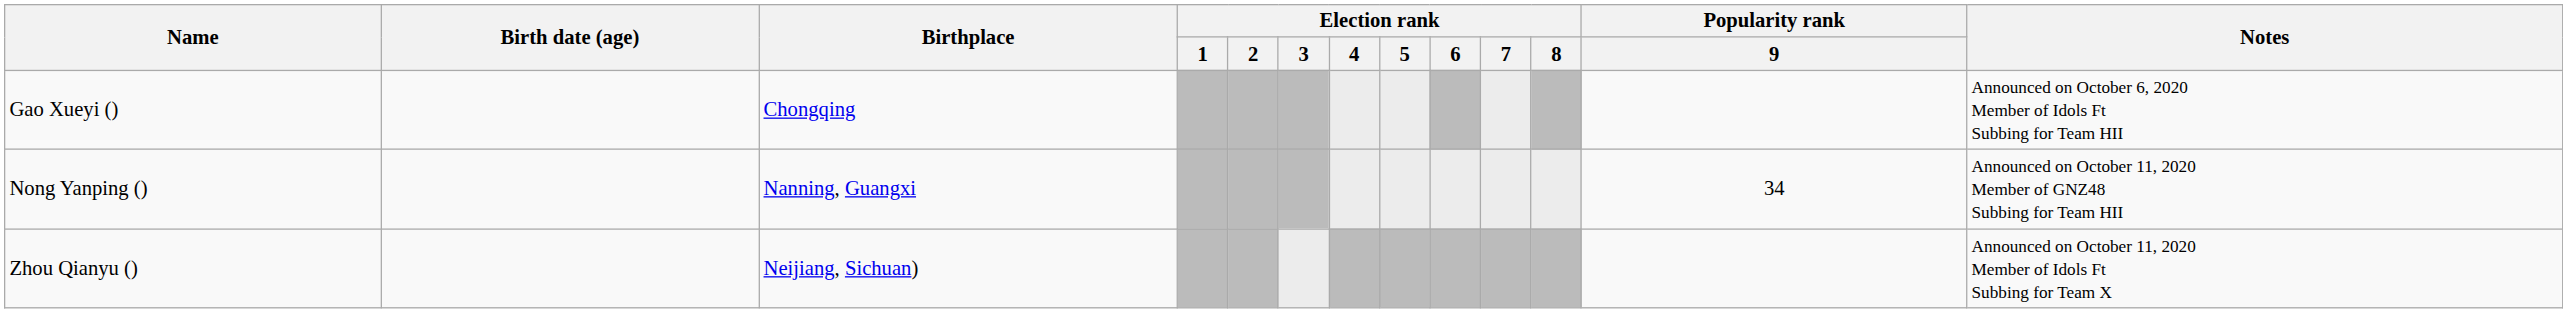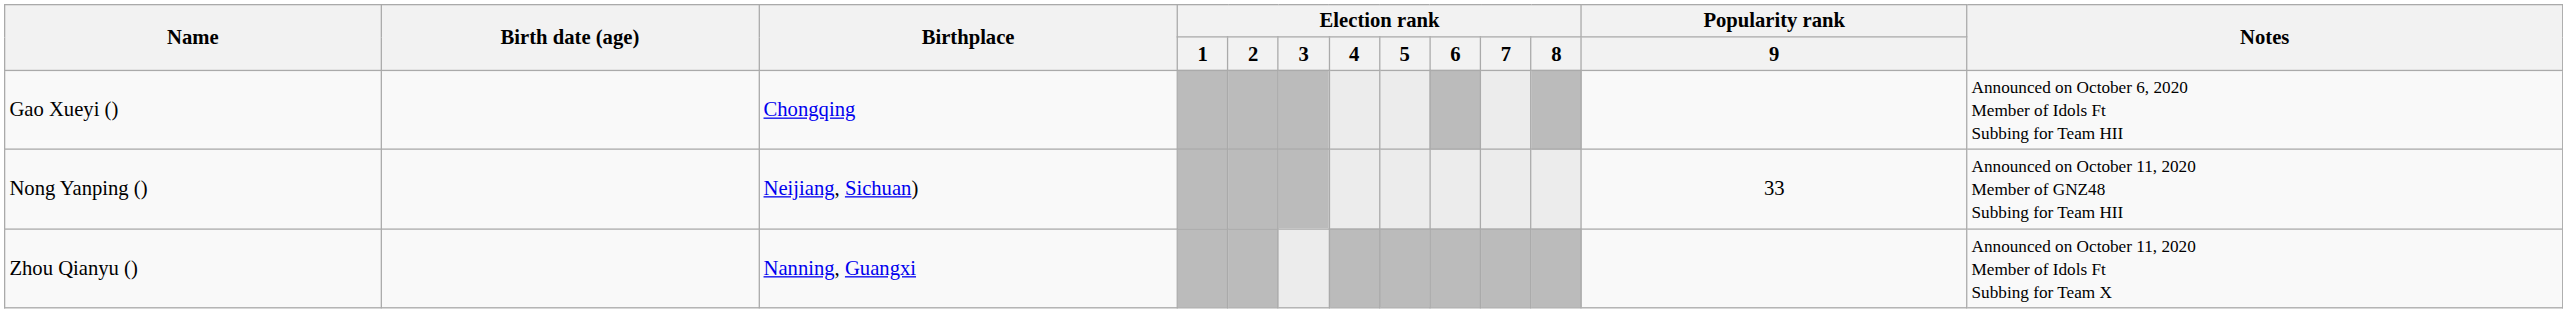 <table class="wikitable sortable"  style="text-align:center; width:100%;">
 <tr>
 <th rowspan="2">Name</th>
 <th rowspan="2">Birth date (age)</th>
 <th rowspan="2">Birthplace</th>
 <th colspan="8" class="unsortable">Election rank</th>
 <th>Popularity rank</th>
 <th rowspan="2">Notes</th>
 </tr>
 <tr>
 <th data-sort-type="number">1</th>
 <th data-sort-type="number">2</th>
 <th data-sort-type="number">3</th>
 <th data-sort-type="number">4</th>
 <th data-sort-type="number">5</th>
 <th data-sort-type="number">6</th>
 <th data-sort-type="number">7</th>
 <th data-sort-type="number">8</th>
 <th>9</th>
 </tr>
 <tr>
 <td style="text-align:left;" data-sort-value="Gao, Xueyi">Gao Xueyi ()</td>
 <td style="text-align:left;"></td>
 <td style="text-align:left;"><a href='#'>Chongqing</a></td>
 <td style="background:#bbb;"> </td>
 <td style="background:#bbb;"> </td>
 <td style="background:#bbb;"> </td>
 <td style="background:#ececec; color:gray;"></td>
 <td style="background:#ececec; color:gray;"></td>
 <td style="background:#bbb;"> </td>
 <td style="background:#ececec; color:gray;"></td>
 <td style="background:#bbb;"> </td>
 <td> </td>
 <td style="text-align:left;"><small>Announced on October 6, 2020<br>Member of Idols Ft<br>Subbing for Team HII</small></td>
 </tr>
 <tr>
 <td style="text-align:left;" data-sort-value="Nong, Yanping">Nong Yanping ()</td>
 <td style="text-align:left;"></td>
-<td style="text-align:left;"><a href='#'>Nanning</a>, <a href='#'>Guangxi</a></td>
+<td style="text-align:left;"><a href='#'>Neijiang</a>, <a href='#'>Sichuan</a>)</td>
 <td style="background:#bbb;"> </td>
 <td style="background:#bbb;"> </td>
 <td style="background:#bbb;"> </td>
 <td style="background:#ececec; color:gray;"></td>
 <td style="background:#ececec; color:gray;"></td>
 <td style="background:#ececec; color:gray;"></td>
 <td style="background:#ececec; color:gray;"></td>
 <td style="background:#ececec; color:gray;"></td>
-<td>34</td>
+<td>33</td>
 <td style="text-align:left;"><small>Announced on October 11, 2020<br>Member of GNZ48<br>Subbing for Team HII</small></td>
 </tr>
 <tr>
 <td style="text-align:left;" data-sort-value="Zhou, Qianyu">Zhou Qianyu ()</td>
 <td style="text-align:left;"></td>
-<td style="text-align:left;"><a href='#'>Neijiang</a>, <a href='#'>Sichuan</a>)</td>
+<td style="text-align:left;"><a href='#'>Nanning</a>, <a href='#'>Guangxi</a></td>
 <td style="background:#bbb;"> </td>
 <td style="background:#bbb;"> </td>
 <td style="background:#ececec; color:gray;"></td>
 <td style="background:#bbb;"> </td>
 <td style="background:#bbb;"> </td>
 <td style="background:#bbb;"> </td>
 <td style="background:#bbb;"> </td>
 <td style="background:#bbb;"> </td>
 <td> </td>
 <td style="text-align:left;"><small>Announced on October 11, 2020<br>Member of Idols Ft<br>Subbing for Team X</small></td>
 </tr>
 </table>
